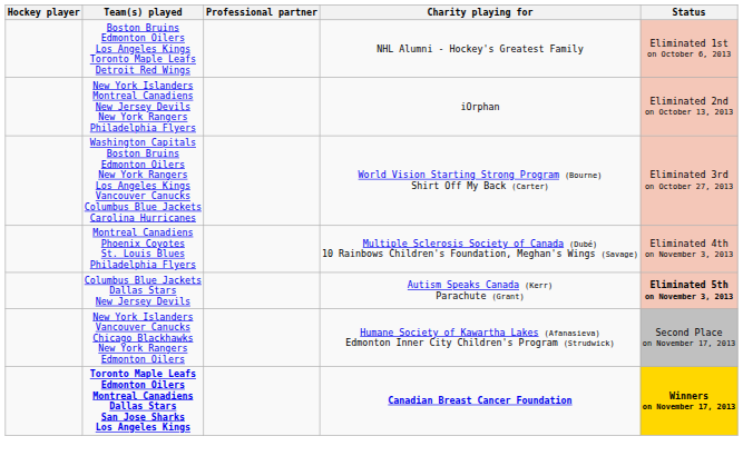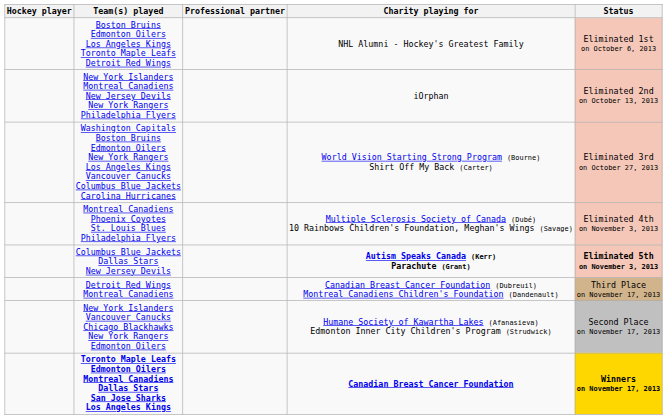 <table class="wikitable sortable" style="margin:auto;" font-size:95%;">
 <tr>
 <th>Hockey player</th>
 <th>Team(s) played</th>
 <th>Professional partner</th>
 <th>Charity playing for</th>
 <th>Status</th>
 </tr>
 <tr>
 <td style="text-align: center;"></td>
 <td style="text-align: center;"><a href='#'>Boston Bruins</a><br><a href='#'>Edmonton Oilers</a><br><a href='#'>Los Angeles Kings</a><br><a href='#'>Toronto Maple Leafs</a><br><a href='#'>Detroit Red Wings</a></td>
 <td style="text-align: center;"></td>
 <td style="text-align: center;">NHL Alumni - Hockey's Greatest Family</td>
 <td style="background:#f4c7b8; text-align: center;">Eliminated 1st<br><small>on October 6, 2013</small></td>
 </tr>
 <tr>
 <td style="text-align: center;"></td>
 <td style="text-align: center;"><a href='#'>New York Islanders</a><br><a href='#'>Montreal Canadiens</a><br><a href='#'>New Jersey Devils</a><br><a href='#'>New York Rangers</a><br><a href='#'>Philadelphia Flyers</a></td>
 <td style="text-align: center;"></td>
 <td style="text-align: center;">iOrphan</td>
 <td style="background:#f4c7b8; text-align: center;">Eliminated 2nd<br><small>on October 13, 2013</small></td>
 </tr>
 <tr>
 <td style="text-align: center;"></td>
 <td style="text-align: center;"><a href='#'>Washington Capitals</a><br><a href='#'>Boston Bruins</a><br><a href='#'>Edmonton Oilers</a><br><a href='#'>New York Rangers</a><br><a href='#'>Los Angeles Kings</a><br><a href='#'>Vancouver Canucks</a><br><a href='#'>Columbus Blue Jackets</a><br><a href='#'>Carolina Hurricanes</a></td>
 <td style="text-align: center;"></td>
 <td style="text-align: center;"><a href='#'>World Vision Starting Strong Program</a> <small>(Bourne)</small><br>Shirt Off My Back <small>(Carter)</small></td>
 <td style="background:#f4c7b8; text-align: center;">Eliminated 3rd<br><small>on October 27, 2013</small></td>
 </tr>
 <tr>
 <td style="text-align: center;"></td>
 <td style="text-align: center;"><a href='#'>Montreal Canadiens</a><br><a href='#'>Phoenix Coyotes</a><br><a href='#'>St. Louis Blues</a><br><a href='#'>Philadelphia Flyers</a></td>
 <td style="text-align: center;"></td>
 <td style="text-align: center;"><a href='#'>Multiple Sclerosis Society of Canada</a> <small>(Dubé)</small><br>10 Rainbows Children's Foundation, Meghan's Wings <small>(Savage)</small></td>
 <td style="background:#f4c7b8; text-align: center;">Eliminated 4th<br><small>on November 3, 2013</small></td>
 </tr>
 <tr>
 <td style="text-align: center;"></td>
 <td style="text-align: center;"><a href='#'>Columbus Blue Jackets</a><br><a href='#'>Dallas Stars</a><br><a href='#'>New Jersey Devils</a></td>
 <td style="text-align: center;"></td>
-<td style="text-align: center;"><a href='#'>Autism Speaks Canada</a> <small>(Kerr)</small><br>Parachute <small>(Grant)</small></td>
+<td style="text-align: center;"><strong><a href='#'>Autism Speaks Canada</a> <small>(Kerr)</small><br>Parachute <small>(Grant)</small></strong></td>
 <td style="background:#f4c7b8; text-align: center;"><strong>Eliminated 5th<br><small>on November 3, 2013</small></strong></td>
+</tr>
+<tr>
+<td style="text-align: center;"></td>
+<td style="text-align: center;"><a href='#'>Detroit Red Wings</a><br><a href='#'>Montreal Canadiens</a></td>
+<td style="text-align: center;"></td>
+<td style="text-align: center;"><a href='#'>Canadian Breast Cancer Foundation</a> <small>(Dubreuil)</small><br><a href='#'>Montreal Canadiens Children's Foundation</a> <small>(Dandenault)</small></td>
+<td bgcolor="tan" style="text-align: center;">Third Place<br><small>on November 17, 2013</small></td>
 </tr>
 <tr>
 <td style="text-align: center;"></td>
 <td style="text-align: center;"><a href='#'>New York Islanders</a><br><a href='#'>Vancouver Canucks</a><br><a href='#'>Chicago Blackhawks</a><br><a href='#'>New York Rangers</a><br><a href='#'>Edmonton Oilers</a></td>
 <td style="text-align: center;"></td>
 <td style="text-align: center;"><a href='#'>Humane Society of Kawartha Lakes</a> <small>(Afanasieva)</small><br>Edmonton Inner City Children's Program <small>(Strudwick)</small></td>
 <td bgcolor="silver" style="text-align: center;">Second Place<br><small>on November 17, 2013</small></td>
 </tr>
 <tr>
 <td style="text-align: center;"><strong></strong></td>
 <td style="text-align: center;"><strong><a href='#'>Toronto Maple Leafs</a><br><a href='#'>Edmonton Oilers</a><br><a href='#'>Montreal Canadiens</a><br><a href='#'>Dallas Stars</a><br><a href='#'>San Jose Sharks</a><br><a href='#'>Los Angeles Kings</a></strong></td>
 <td style="text-align: center;"><strong></strong></td>
 <td style="text-align: center;"><strong><a href='#'>Canadian Breast Cancer Foundation</a></strong></td>
 <td bgcolor="gold" style="text-align: center;"><strong>Winners<br><small>on November 17, 2013</small></strong></td>
 </tr>
 </table>
